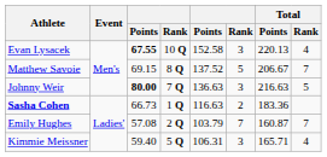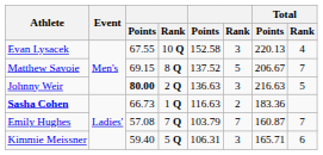 <table class=wikitable style=font-size:90%;text-align:center>
 <tr>
 <th rowspan=2>Athlete</th>
 <th rowspan=2>Event</th>
 <th colspan=2></th>
 <th colspan=2></th>
 <th colspan=2>Total</th>
 </tr>
 <tr style=font-size:95%>
 <th>Points</th>
 <th>Rank</th>
 <th>Points</th>
 <th>Rank</th>
 <th>Points</th>
 <th>Rank</th>
 </tr>
 <tr>
 <td align=left><a href='#'>Evan Lysacek</a></td>
 <td align=left rowspan=3><a href='#'>Men's</a></td>
-<td><strong>67.55</strong></td>
+<td>67.55</td>
 <td>10 <strong>Q</strong></td>
 <td>152.58</td>
 <td>3</td>
 <td>220.13</td>
 <td>4</td>
 </tr>
 <tr>
 <td align=left><a href='#'>Matthew Savoie</a></td>
 <td>69.15</td>
 <td>8 <strong>Q</strong></td>
 <td>137.52</td>
 <td>5</td>
 <td>206.67</td>
 <td>7</td>
 </tr>
 <tr>
 <td align=left><a href='#'>Johnny Weir</a></td>
 <td><strong>80.00</strong></td>
-<td>7 <strong>Q</strong></td>
+<td>2 <strong>Q</strong></td>
 <td>136.63</td>
 <td>3</td>
 <td>216.63</td>
 <td>5</td>
 </tr>
 <tr>
 <td align=left><strong><a href='#'>Sasha Cohen</a></strong></td>
 <td align=left rowspan=3><a href='#'>Ladies'</a></td>
 <td>66.73</td>
 <td>1 <strong>Q</strong></td>
 <td>116.63</td>
 <td>2</td>
 <td>183.36</td>
 <td></td>
 </tr>
 <tr>
 <td align=left><a href='#'>Emily Hughes</a></td>
 <td>57.08</td>
-<td>2 <strong>Q</strong></td>
+<td>7 <strong>Q</strong></td>
 <td>103.79</td>
 <td>7</td>
 <td>160.87</td>
 <td>7</td>
 </tr>
 <tr>
 <td align=left><a href='#'>Kimmie Meissner</a></td>
 <td>59.40</td>
 <td>5 <strong>Q</strong></td>
 <td>106.31</td>
 <td>3</td>
 <td>165.71</td>
-<td>4</td>
+<td>6</td>
 </tr>
 </table>
